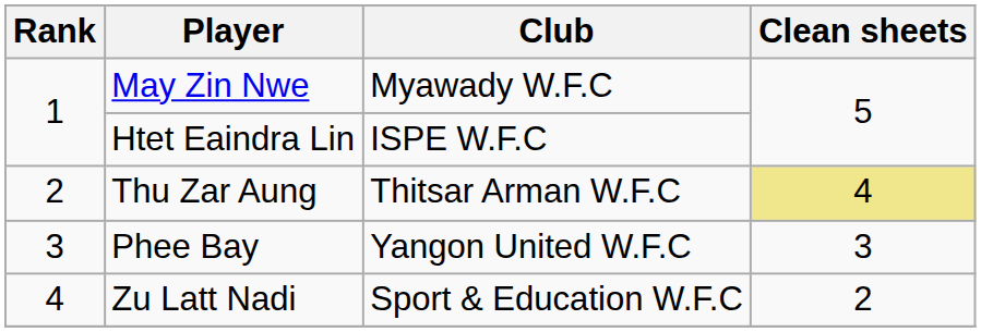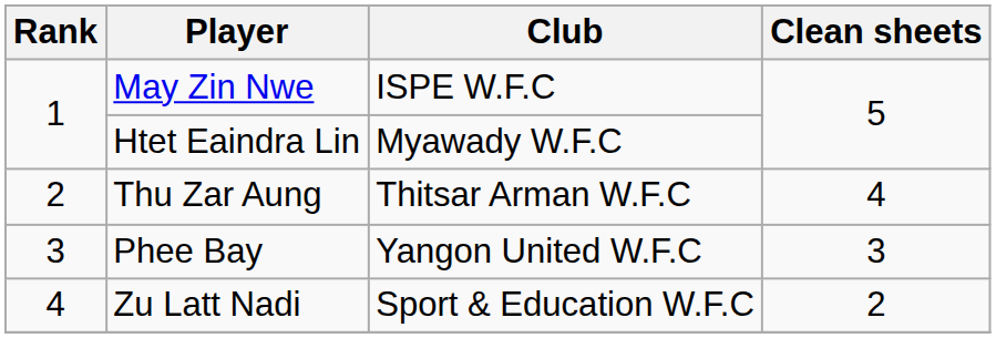 <table class="wikitable" style="text-align:center">
 <tr>
 <th>Rank</th>
 <th>Player</th>
 <th>Club</th>
 <th>Clean sheets</th>
 </tr>
 <tr>
 <td rowspan="2">1</td>
 <td align="left"><a href='#'>May Zin Nwe</a></td>
-<td align="left">Myawady W.F.C</td>
+<td align="left">ISPE W.F.C</td>
 <td rowspan="2">5</td>
 </tr>
 <tr>
 <td align="left"> Htet Eaindra Lin</td>
-<td align="left">ISPE W.F.C</td>
+<td align="left">Myawady W.F.C</td>
 </tr>
 <tr>
 <td>2</td>
 <td align="left"> Thu Zar Aung</td>
 <td align="left">Thitsar Arman W.F.C</td>
-<td style="background: khaki;">4</td>
+<td>4</td>
 </tr>
 <tr>
 <td>3</td>
 <td align="left"> Phee Bay</td>
 <td align="left">Yangon United W.F.C</td>
 <td>3</td>
 </tr>
 <tr>
 <td>4</td>
 <td align="left"> Zu Latt Nadi</td>
 <td align="left">Sport & Education W.F.C</td>
 <td>2</td>
 </tr>
 <tr>
 </tr>
 </table>
